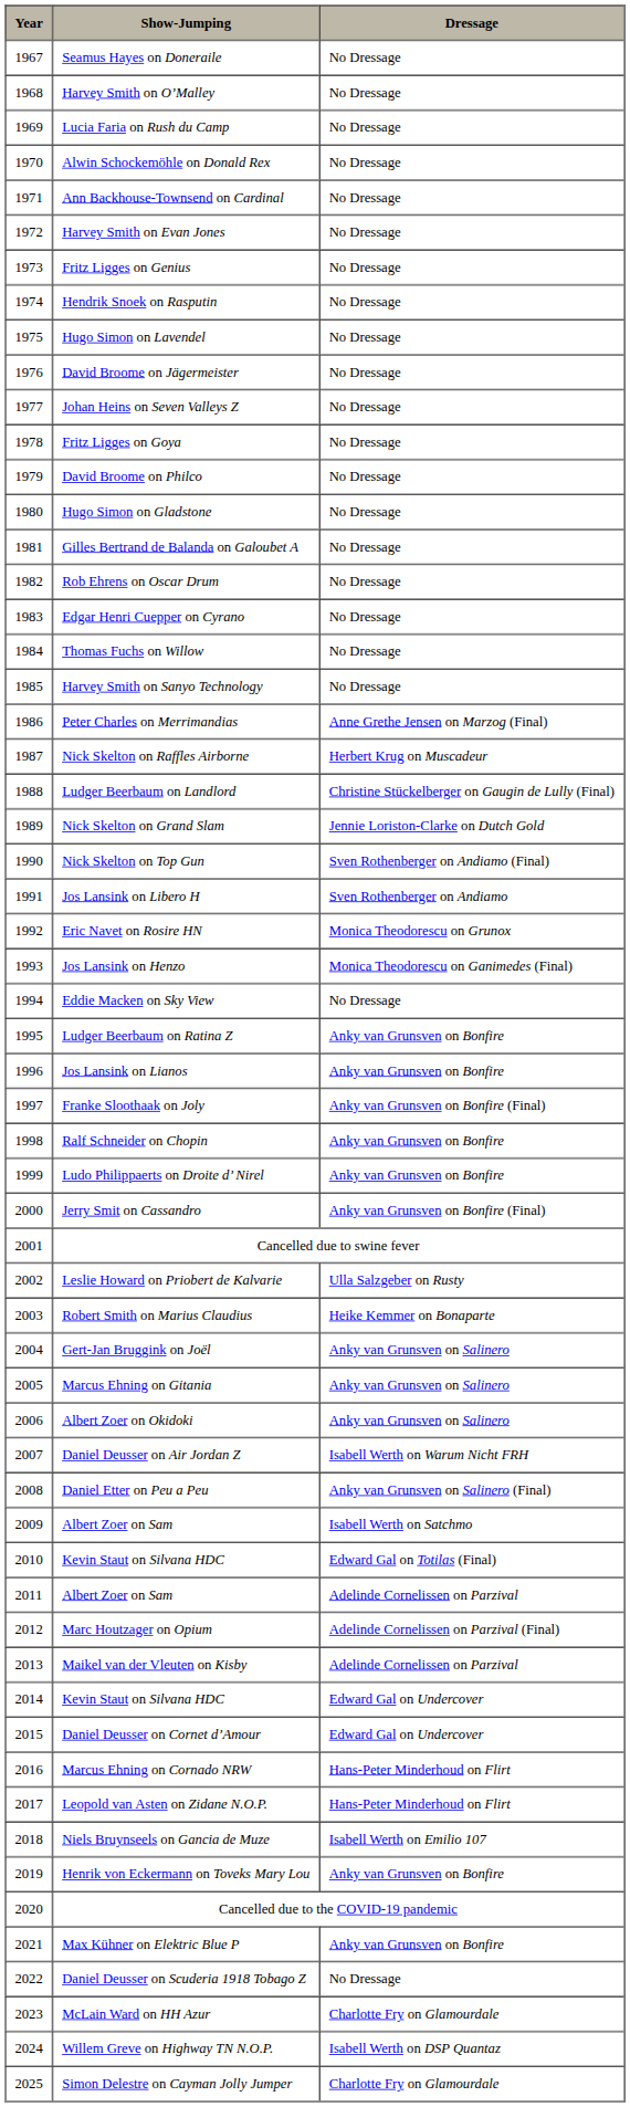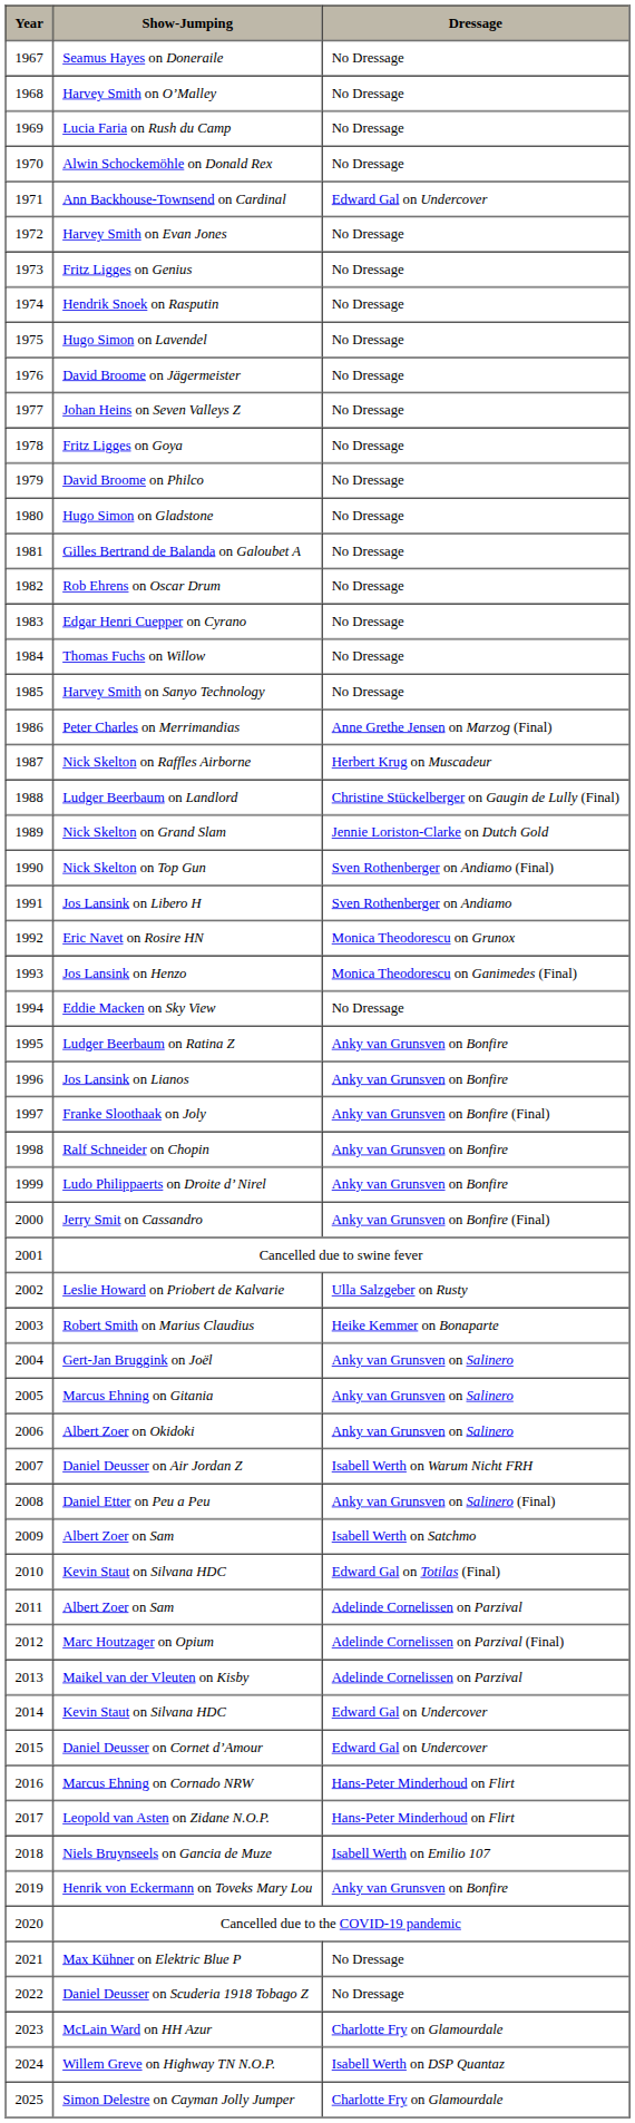 <table border="1" cellpadding="10" cellspacing="0">
 <tr>
 <th style="background:#beb8a9;">Year</th>
 <th style="background:#beb8a9;">Show-Jumping</th>
 <th style="background:#beb8a9;">Dressage</th>
 </tr>
 <tr ---- bgcolor=#FFFFFF>
 <td>1967</td>
 <td> <a href='#'>Seamus Hayes</a> on <em>Doneraile</em></td>
 <td>No Dressage</td>
 </tr>
 <tr ---- bgcolor=#FFFFFF>
 <td>1968</td>
 <td> <a href='#'>Harvey Smith</a> on <em>O’Malley</em></td>
 <td>No Dressage</td>
 </tr>
 <tr ---- bgcolor=#FFFFFF>
 <td>1969</td>
 <td> <a href='#'>Lucia Faria</a> on <em>Rush du Camp</em></td>
 <td>No Dressage</td>
 </tr>
 <tr ---- bgcolor=#FFFFFF>
 <td>1970</td>
 <td> <a href='#'>Alwin Schockemöhle</a> on <em>Donald Rex</em></td>
 <td>No Dressage</td>
 </tr>
 <tr ---- bgcolor=#FFFFFF>
 <td>1971</td>
 <td> <a href='#'>Ann Backhouse-Townsend</a> on <em>Cardinal</em></td>
-<td>No Dressage</td>
+<td> <a href='#'>Edward Gal</a> on <em>Undercover</em></td>
 </tr>
 <tr ---- bgcolor=#FFFFFF>
 <td>1972</td>
 <td> <a href='#'>Harvey Smith</a> on <em>Evan Jones</em></td>
 <td>No Dressage</td>
 </tr>
 <tr ---- bgcolor=#FFFFFF>
 <td>1973</td>
 <td> <a href='#'>Fritz Ligges</a> on <em>Genius</em></td>
 <td>No Dressage</td>
 </tr>
 <tr ---- bgcolor=#FFFFFF>
 <td>1974</td>
 <td> <a href='#'>Hendrik Snoek</a> on <em>Rasputin</em></td>
 <td>No Dressage</td>
 </tr>
 <tr ---- bgcolor=#FFFFFF>
 <td>1975</td>
 <td> <a href='#'>Hugo Simon</a> on <em>Lavendel</em></td>
 <td>No Dressage</td>
 </tr>
 <tr ---- bgcolor=#FFFFFF>
 <td>1976</td>
 <td> <a href='#'>David Broome</a> on <em>Jägermeister</em></td>
 <td>No Dressage</td>
 </tr>
 <tr ---- bgcolor=#FFFFFF>
 <td>1977</td>
 <td> <a href='#'>Johan Heins</a> on <em>Seven Valleys Z</em></td>
 <td>No Dressage</td>
 </tr>
 <tr ---- bgcolor=#FFFFFF>
 <td>1978</td>
 <td> <a href='#'>Fritz Ligges</a> on <em>Goya</em></td>
 <td>No Dressage</td>
 </tr>
 <tr ---- bgcolor=#FFFFFF>
 <td>1979</td>
 <td> <a href='#'>David Broome</a> on <em>Philco</em></td>
 <td>No Dressage</td>
 </tr>
 <tr ---- bgcolor=#FFFFFF>
 <td>1980</td>
 <td> <a href='#'>Hugo Simon</a> on <em>Gladstone</em></td>
 <td>No Dressage</td>
 </tr>
 <tr ---- bgcolor=#FFFFFF>
 <td>1981</td>
 <td> <a href='#'>Gilles Bertrand de Balanda</a> on <em>Galoubet A</em></td>
 <td>No Dressage</td>
 </tr>
 <tr ---- bgcolor=#FFFFFF>
 <td>1982</td>
 <td> <a href='#'>Rob Ehrens</a> on <em>Oscar Drum</em></td>
 <td>No Dressage</td>
 </tr>
 <tr ---- bgcolor=#FFFFFF>
 <td>1983</td>
 <td> <a href='#'>Edgar Henri Cuepper</a> on <em>Cyrano</em></td>
 <td>No Dressage</td>
 </tr>
 <tr ---- bgcolor=#FFFFFF>
 <td>1984</td>
 <td> <a href='#'>Thomas Fuchs</a> on <em>Willow</em></td>
 <td>No Dressage</td>
 </tr>
 <tr ---- bgcolor=#FFFFFF>
 <td>1985</td>
 <td> <a href='#'>Harvey Smith</a> on <em>Sanyo Technology</em></td>
 <td>No Dressage</td>
 </tr>
 <tr ---- bgcolor=#FFFFFF>
 <td>1986</td>
 <td> <a href='#'>Peter Charles</a> on <em>Merrimandias</em></td>
 <td> <a href='#'>Anne Grethe Jensen</a> on <em>Marzog</em> (Final)</td>
 </tr>
 <tr ---- bgcolor=#FFFFFF>
 <td>1987</td>
 <td> <a href='#'>Nick Skelton</a> on <em>Raffles Airborne</em></td>
 <td> <a href='#'>Herbert Krug</a> on <em>Muscadeur</em></td>
 </tr>
 <tr ---- bgcolor=#FFFFFF>
 <td>1988</td>
 <td> <a href='#'>Ludger Beerbaum</a> on <em>Landlord</em></td>
 <td> <a href='#'>Christine Stückelberger</a> on <em>Gaugin de Lully</em> (Final)</td>
 </tr>
 <tr ---- bgcolor=#FFFFFF>
 <td>1989</td>
 <td> <a href='#'>Nick Skelton</a> on <em>Grand Slam</em></td>
 <td> <a href='#'>Jennie Loriston-Clarke</a> on <em>Dutch Gold</em></td>
 </tr>
 <tr ---- bgcolor=#FFFFFF>
 <td>1990</td>
 <td> <a href='#'>Nick Skelton</a> on <em>Top Gun</em></td>
 <td> <a href='#'>Sven Rothenberger</a> on <em>Andiamo</em> (Final)</td>
 </tr>
 <tr ---- bgcolor=#FFFFFF>
 <td>1991</td>
 <td> <a href='#'>Jos Lansink</a> on <em>Libero H</em></td>
 <td> <a href='#'>Sven Rothenberger</a> on <em>Andiamo</em></td>
 </tr>
 <tr ---- bgcolor=#FFFFFF>
 <td>1992</td>
 <td> <a href='#'>Eric Navet</a> on <em>Rosire HN</em></td>
 <td> <a href='#'>Monica Theodorescu</a> on <em>Grunox</em></td>
 </tr>
 <tr ---- bgcolor=#FFFFFF>
 <td>1993</td>
 <td> <a href='#'>Jos Lansink</a> on <em>Henzo</em></td>
 <td> <a href='#'>Monica Theodorescu</a> on <em>Ganimedes</em> (Final)</td>
 </tr>
 <tr ---- bgcolor=#FFFFFF>
 <td>1994</td>
 <td> <a href='#'>Eddie Macken</a> on <em>Sky View</em></td>
 <td>No Dressage</td>
 </tr>
 <tr ---- bgcolor=#FFFFFF>
 <td>1995</td>
 <td> <a href='#'>Ludger Beerbaum</a> on <em>Ratina Z</em></td>
 <td> <a href='#'>Anky van Grunsven</a> on <em>Bonfire</em></td>
 </tr>
 <tr ---- bgcolor=#FFFFFF>
 <td>1996</td>
 <td> <a href='#'>Jos Lansink</a> on <em>Lianos</em></td>
 <td> <a href='#'>Anky van Grunsven</a> on <em>Bonfire</em></td>
 </tr>
 <tr ---- bgcolor=#FFFFFF>
 <td>1997</td>
 <td> <a href='#'>Franke Sloothaak</a> on <em>Joly</em></td>
 <td> <a href='#'>Anky van Grunsven</a> on <em>Bonfire</em> (Final)</td>
 </tr>
 <tr ---- bgcolor=#FFFFFF>
 <td>1998</td>
 <td> <a href='#'>Ralf Schneider</a> on <em>Chopin</em></td>
 <td> <a href='#'>Anky van Grunsven</a> on <em>Bonfire</em></td>
 </tr>
 <tr ---- bgcolor=#FFFFFF>
 <td>1999</td>
 <td> <a href='#'>Ludo Philippaerts</a> on <em>Droite d’ Nirel</em></td>
 <td> <a href='#'>Anky van Grunsven</a> on <em>Bonfire</em></td>
 </tr>
 <tr ---- bgcolor=#FFFFFF>
 <td>2000</td>
 <td> <a href='#'>Jerry Smit</a> on <em>Cassandro</em></td>
 <td> <a href='#'>Anky van Grunsven</a> on <em>Bonfire</em> (Final)</td>
 </tr>
 <tr ---- bgcolor=#FFFFFF>
 <td>2001</td>
 <td colspan=3 align=center>Cancelled due to swine fever</td>
 </tr>
 <tr ---- bgcolor=#FFFFFF>
 <td>2002</td>
 <td> <a href='#'>Leslie Howard</a> on <em>Priobert de Kalvarie</em></td>
 <td> <a href='#'>Ulla Salzgeber</a> on <em>Rusty</em></td>
 </tr>
 <tr ---- bgcolor=#FFFFFF>
 <td>2003</td>
 <td> <a href='#'>Robert Smith</a> on <em>Marius Claudius</em></td>
 <td> <a href='#'>Heike Kemmer</a> on <em>Bonaparte</em></td>
 </tr>
 <tr ---- bgcolor=#FFFFFF>
 <td>2004</td>
 <td> <a href='#'>Gert-Jan Bruggink</a> on <em>Joël</em></td>
 <td> <a href='#'>Anky van Grunsven</a> on <em><a href='#'>Salinero</a></em></td>
 </tr>
 <tr ---- bgcolor=#FFFFFF>
 <td>2005</td>
 <td> <a href='#'>Marcus Ehning</a> on <em>Gitania</em></td>
 <td> <a href='#'>Anky van Grunsven</a> on <em><a href='#'>Salinero</a></em></td>
 </tr>
 <tr ---- bgcolor=#FFFFFF>
 <td>2006</td>
 <td> <a href='#'>Albert Zoer</a> on <em>Okidoki</em></td>
 <td> <a href='#'>Anky van Grunsven</a> on <em><a href='#'>Salinero</a></em></td>
 </tr>
 <tr ---- bgcolor=#FFFFFF>
 <td>2007</td>
 <td> <a href='#'>Daniel Deusser</a> on <em>Air Jordan Z</em></td>
 <td> <a href='#'>Isabell Werth</a> on <em>Warum Nicht FRH</em></td>
 </tr>
 <tr ---- bgcolor=#FFFFFF>
 <td>2008</td>
 <td> <a href='#'>Daniel Etter</a> on <em>Peu a Peu</em></td>
 <td> <a href='#'>Anky van Grunsven</a> on <em><a href='#'>Salinero</a></em> (Final)</td>
 </tr>
 <tr ---- bgcolor=#FFFFFF>
 <td>2009</td>
 <td> <a href='#'>Albert Zoer</a> on <em>Sam</em></td>
 <td> <a href='#'>Isabell Werth</a> on <em>Satchmo</em></td>
 </tr>
 <tr ---- bgcolor=#FFFFFF>
 <td>2010</td>
 <td> <a href='#'>Kevin Staut</a> on <em>Silvana HDC</em></td>
 <td> <a href='#'>Edward Gal</a> on <em><a href='#'>Totilas</a></em> (Final)</td>
 </tr>
 <tr ---- bgcolor=#FFFFFF>
 <td>2011</td>
 <td> <a href='#'>Albert Zoer</a> on <em>Sam</em></td>
 <td> <a href='#'>Adelinde Cornelissen</a> on <em>Parzival</em></td>
 </tr>
 <tr ---- bgcolor=#FFFFFF>
 <td>2012</td>
 <td> <a href='#'>Marc Houtzager</a> on <em>Opium</em></td>
 <td> <a href='#'>Adelinde Cornelissen</a> on <em>Parzival</em> (Final)</td>
 </tr>
 <tr ---- bgcolor=#FFFFFF>
 <td>2013</td>
 <td> <a href='#'>Maikel van der Vleuten</a> on <em>Kisby</em></td>
 <td> <a href='#'>Adelinde Cornelissen</a> on <em>Parzival</em></td>
 </tr>
 <tr ---- bgcolor=#FFFFFF>
 <td>2014</td>
 <td> <a href='#'>Kevin Staut</a> on <em>Silvana HDC</em></td>
 <td> <a href='#'>Edward Gal</a> on <em>Undercover</em></td>
 </tr>
 <tr ---- bgcolor=#FFFFFF>
 <td>2015</td>
 <td> <a href='#'>Daniel Deusser</a> on <em>Cornet d’Amour</em></td>
 <td> <a href='#'>Edward Gal</a> on <em>Undercover</em></td>
 </tr>
 <tr ---- bgcolor=#FFFFFF>
 <td>2016</td>
 <td> <a href='#'>Marcus Ehning</a> on <em>Cornado NRW</em></td>
 <td> <a href='#'>Hans-Peter Minderhoud</a> on <em>Flirt</em></td>
 </tr>
 <tr ---- bgcolor=#FFFFFF>
 <td>2017</td>
 <td> <a href='#'>Leopold van Asten</a> on <em>Zidane N.O.P.</em></td>
 <td> <a href='#'>Hans-Peter Minderhoud</a> on <em>Flirt</em></td>
 </tr>
 <tr ---- bgcolor=#FFFFFF>
 <td>2018</td>
 <td> <a href='#'>Niels Bruynseels</a> on <em>Gancia de Muze</em></td>
 <td> <a href='#'>Isabell Werth</a> on <em>Emilio 107</em></td>
 </tr>
 <tr ---- bgcolor=#FFFFFF>
 <td>2019</td>
 <td> <a href='#'>Henrik von Eckermann</a> on <em>Toveks Mary Lou</em></td>
 <td> <a href='#'>Anky van Grunsven</a> on <em>Bonfire</em></td>
 </tr>
 <tr ---- bgcolor=#FFFFFF>
 <td>2020</td>
 <td colspan=3 align=center>Cancelled due to the <a href='#'>COVID-19 pandemic</a></td>
 </tr>
 <tr ---- bgcolor=#FFFFFF>
 <td>2021</td>
 <td> <a href='#'>Max Kühner</a> on <em>Elektric Blue P</em></td>
-<td> <a href='#'>Anky van Grunsven</a> on <em>Bonfire</em></td>
+<td>No Dressage</td>
 </tr>
 <tr ---- bgcolor=#FFFFFF>
 <td>2022</td>
 <td> <a href='#'>Daniel Deusser</a> on <em>Scuderia 1918 Tobago Z</em></td>
 <td>No Dressage</td>
 </tr>
 <tr ---- bgcolor=#FFFFFF>
 <td>2023</td>
 <td> <a href='#'>McLain Ward</a> on <em>HH Azur</em></td>
 <td> <a href='#'>Charlotte Fry</a> on <em>Glamourdale</em></td>
 </tr>
 <tr ---- bgcolor=#FFFFFF>
 <td>2024</td>
 <td> <a href='#'>Willem Greve</a> on <em>Highway TN N.O.P.</em></td>
 <td> <a href='#'>Isabell Werth</a> on <em>DSP Quantaz</em></td>
 </tr>
 <tr ---- bgcolor=#FFFFFF>
 <td>2025</td>
 <td> <a href='#'>Simon Delestre</a> on <em>Cayman Jolly Jumper</em></td>
 <td> <a href='#'>Charlotte Fry</a> on <em>Glamourdale</em></td>
 </tr>
 </table>
